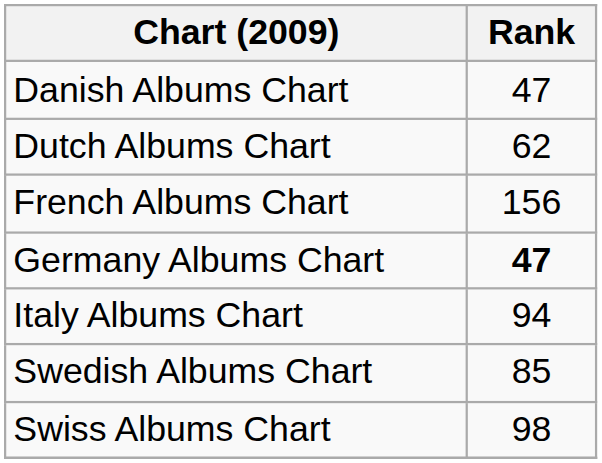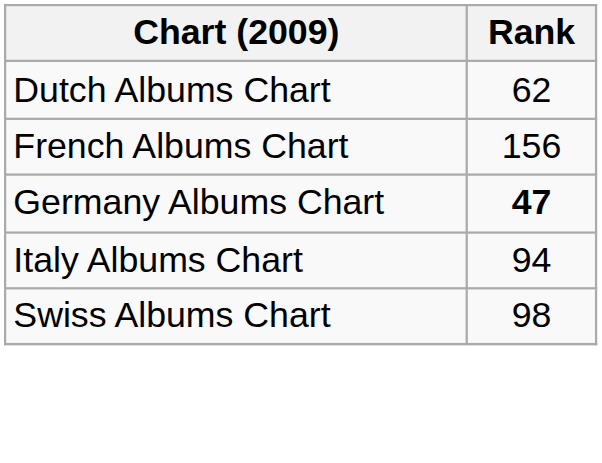 <table class="wikitable sortable">
 <tr>
 <th style="width:200px;">Chart (2009)</th>
 <th style="width:50px;">Rank</th>
-</tr>
-<tr>
-<td>Danish Albums Chart</td>
-<td align="center">47</td>
 </tr>
 <tr>
 <td>Dutch Albums Chart</td>
 <td align="center">62</td>
 </tr>
 <tr>
 <td>French Albums Chart</td>
 <td align="center">156</td>
 </tr>
 <tr>
 <td>Germany Albums Chart</td>
 <td align="center"><strong>47</strong></td>
 </tr>
 <tr>
 <td>Italy Albums Chart</td>
 <td style="text-align:center;">94</td>
 </tr>
 <tr>
-<td>Swedish Albums Chart</td>
-<td style="text-align:center;">85</td>
-</tr>
-<tr>
 <td>Swiss Albums Chart</td>
 <td align="center">98</td>
 </tr>
 <tr>
 </tr>
 </table>
